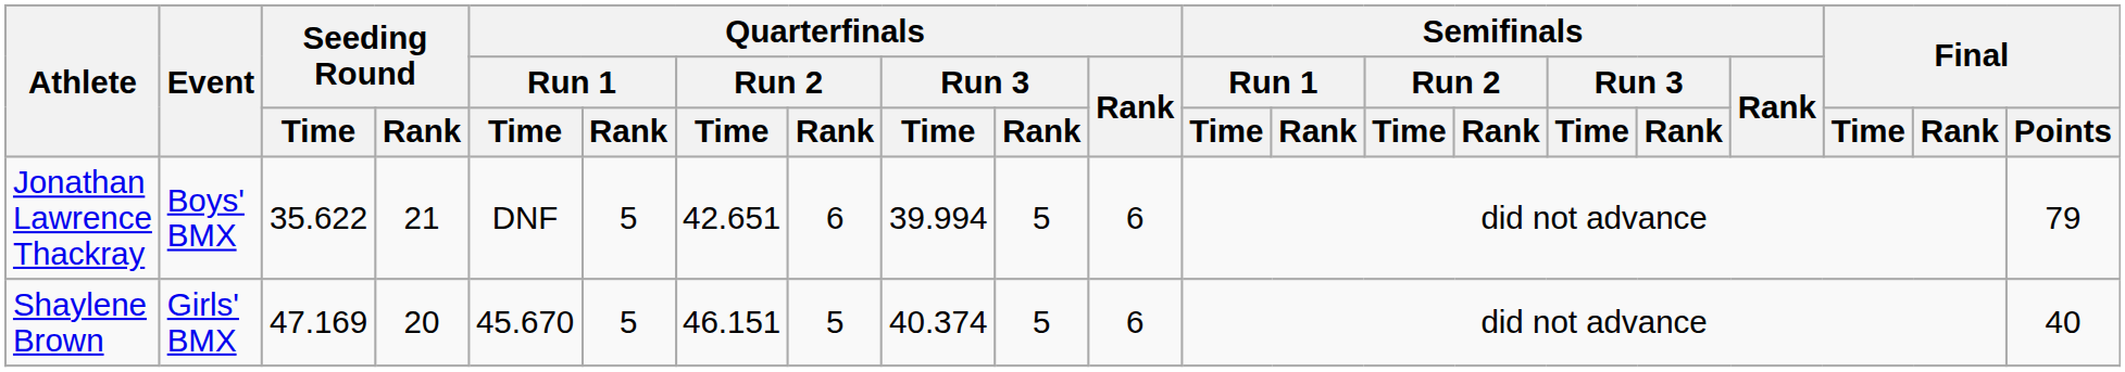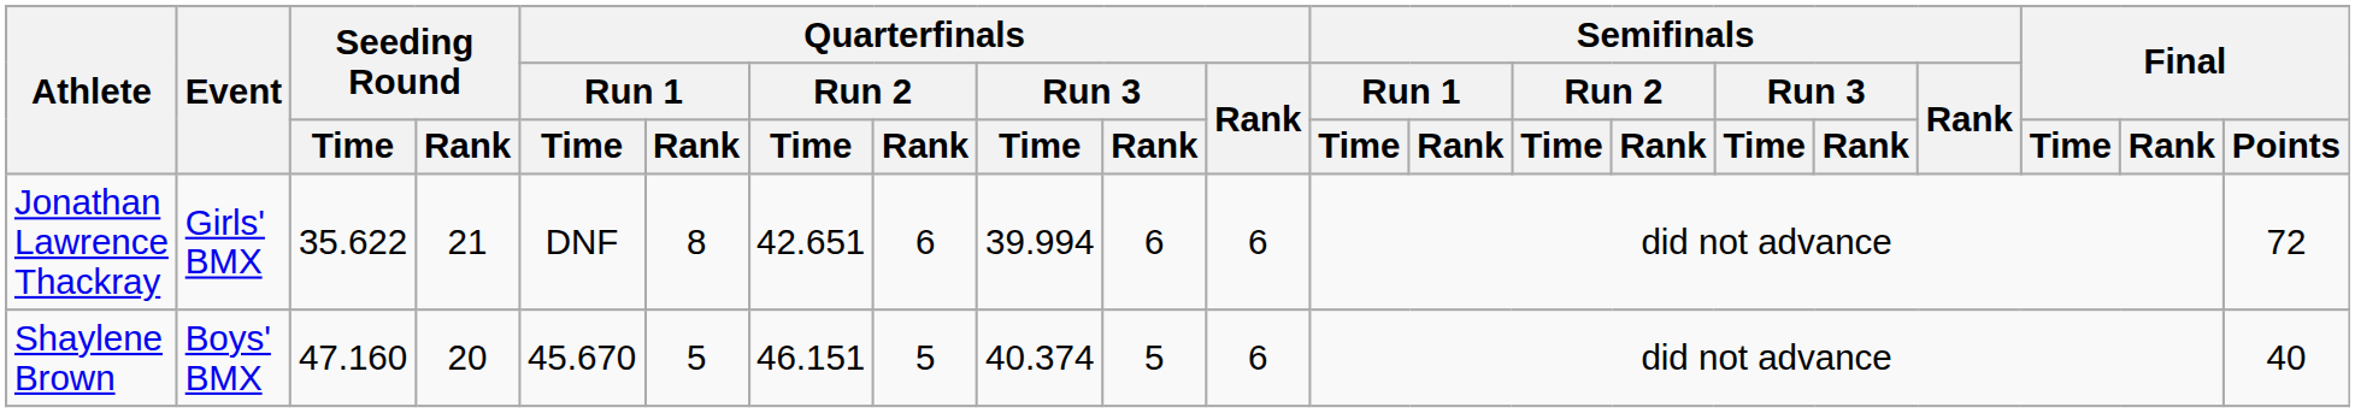 <table class="wikitable" border="1" style="font-size:90%">
 <tr>
 <th rowspan=3>Athlete</th>
 <th rowspan=3>Event</th>
 <th rowspan=2 colspan=2>Seeding Round</th>
 <th colspan=7>Quarterfinals</th>
 <th colspan=7>Semifinals</th>
 <th rowspan=2 colspan=3>Final</th>
 </tr>
 <tr>
 <th colspan=2>Run 1</th>
 <th colspan=2>Run 2</th>
 <th colspan=2>Run 3</th>
 <th rowspan=2>Rank</th>
 <th colspan=2>Run 1</th>
 <th colspan=2>Run 2</th>
 <th colspan=2>Run 3</th>
 <th rowspan=2>Rank</th>
 </tr>
 <tr>
 <th>Time</th>
 <th>Rank</th>
 <th>Time</th>
 <th>Rank</th>
 <th>Time</th>
 <th>Rank</th>
 <th>Time</th>
 <th>Rank</th>
 <th>Time</th>
 <th>Rank</th>
 <th>Time</th>
 <th>Rank</th>
 <th>Time</th>
 <th>Rank</th>
 <th>Time</th>
 <th>Rank</th>
 <th>Points</th>
 </tr>
 <tr>
 <td><a href='#'>Jonathan Lawrence Thackray</a></td>
-<td><a href='#'>Boys' BMX</a></td>
+<td><a href='#'>Girls' BMX</a></td>
 <td align=center>35.622</td>
 <td align=center>21</td>
 <td align=center>DNF</td>
-<td align=center>5</td>
+<td align=center>8</td>
 <td align=center>42.651</td>
 <td align=center>6</td>
 <td align=center>39.994</td>
-<td align=center>5</td>
+<td align=center>6</td>
 <td align=center>6</td>
 <td align=center colspan=9>did not advance</td>
-<td align=center>79</td>
+<td align=center>72</td>
 </tr>
 <tr>
 <td><a href='#'>Shaylene Brown</a></td>
-<td><a href='#'>Girls' BMX</a></td>
-<td align=center>47.169</td>
+<td><a href='#'>Boys' BMX</a></td>
+<td align=center>47.160</td>
 <td align=center>20</td>
 <td align=center>45.670</td>
 <td align=center>5</td>
 <td align=center>46.151</td>
 <td align=center>5</td>
 <td align=center>40.374</td>
 <td align=center>5</td>
 <td align=center>6</td>
 <td align=center colspan=9>did not advance</td>
 <td align=center>40</td>
 </tr>
 </table>
